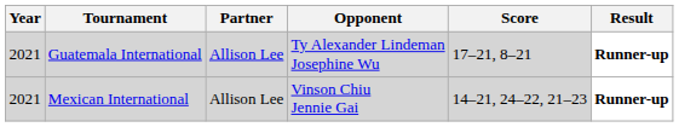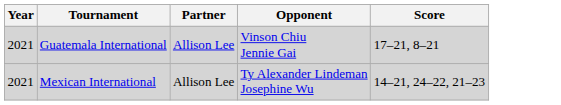 <table class="sortable wikitable" style="font-size: 90%;">
 <tr>
 <th>Year</th>
 <th>Tournament</th>
 <th>Partner</th>
 <th>Opponent</th>
 <th>Score</th>
-<th>Result</th>
 </tr>
 <tr style="background:#D5D5D5">
 <td align="center">2021</td>
 <td align="left"><a href='#'>Guatemala International</a></td>
 <td align="left"> <a href='#'>Allison Lee</a></td>
-<td align="left"> <a href='#'>Ty Alexander Lindeman</a><br> <a href='#'>Josephine Wu</a></td>
+<td align="left"> <a href='#'>Vinson Chiu</a><br> <a href='#'>Jennie Gai</a></td>
 <td align="left">17–21, 8–21</td>
-<td style="text-align:left; background:white"> <strong>Runner-up</strong></td>
 </tr>
 <tr style="background:#D5D5D5">
 <td align="center">2021</td>
 <td align="left"><a href='#'>Mexican International</a></td>
 <td align="left"> Allison Lee</td>
-<td align="left"> <a href='#'>Vinson Chiu</a><br> <a href='#'>Jennie Gai</a></td>
+<td align="left"> <a href='#'>Ty Alexander Lindeman</a><br> <a href='#'>Josephine Wu</a></td>
 <td align="left">14–21, 24–22, 21–23</td>
-<td style="text-align:left; background:white"> <strong>Runner-up</strong></td>
 </tr>
 </table>
